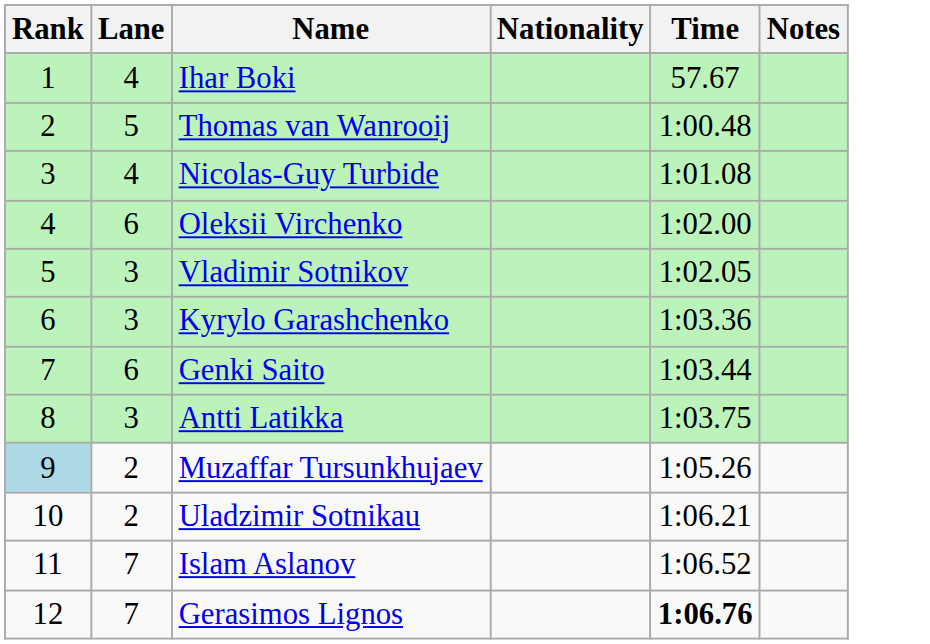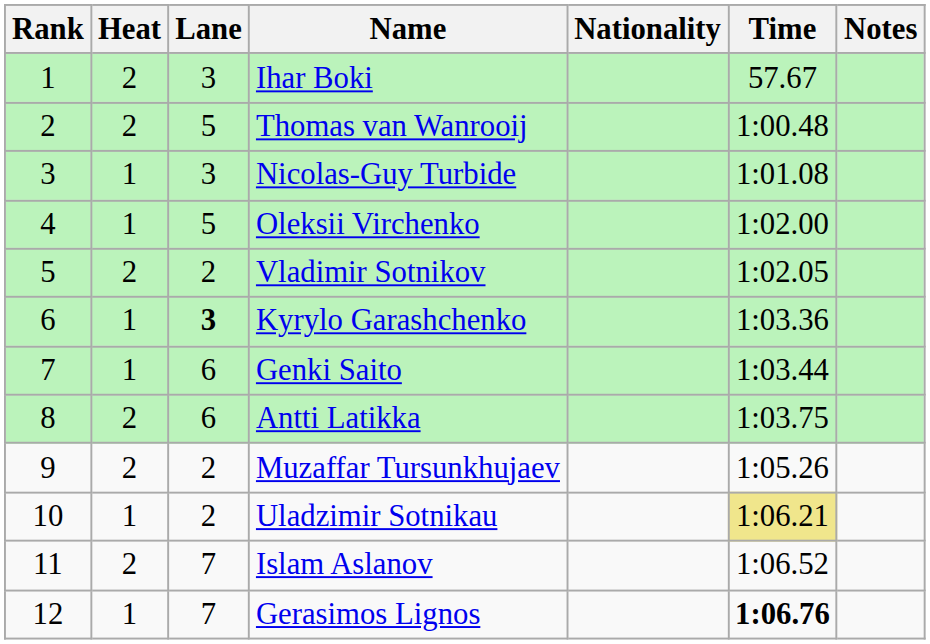 <table class="wikitable sortable" style="text-align:center">
 <tr>
 <th>Rank</th>
+<th>Heat</th>
 <th>Lane</th>
 <th>Name</th>
 <th>Nationality</th>
 <th>Time</th>
 <th>Notes</th>
 </tr>
 <tr bgcolor=bbf3bb>
 <td>1</td>
-<td>4</td>
+<td>2</td>
+<td>3</td>
 <td align=left><a href='#'>Ihar Boki</a></td>
 <td align=left></td>
 <td>57.67</td>
 <td></td>
 </tr>
 <tr bgcolor=bbf3bb>
+<td>2</td>
 <td>2</td>
 <td>5</td>
 <td align=left><a href='#'>Thomas van Wanrooij</a></td>
 <td align=left></td>
 <td>1:00.48</td>
 <td></td>
 </tr>
 <tr bgcolor=bbf3bb>
 <td>3</td>
-<td>4</td>
+<td>1</td>
+<td>3</td>
 <td align=left><a href='#'>Nicolas-Guy Turbide</a></td>
 <td align=left></td>
 <td>1:01.08</td>
 <td></td>
 </tr>
 <tr bgcolor=bbf3bb>
 <td>4</td>
-<td>6</td>
+<td>1</td>
+<td>5</td>
 <td align=left><a href='#'>Oleksii Virchenko</a></td>
 <td align=left></td>
 <td>1:02.00</td>
 <td></td>
 </tr>
 <tr bgcolor=bbf3bb>
 <td>5</td>
-<td>3</td>
+<td>2</td>
+<td>2</td>
 <td align=left><a href='#'>Vladimir Sotnikov</a></td>
 <td align=left></td>
 <td>1:02.05</td>
 <td></td>
 </tr>
 <tr bgcolor=bbf3bb>
 <td>6</td>
-<td>3</td>
+<td>1</td>
+<td><strong>3</strong></td>
 <td align=left><a href='#'>Kyrylo Garashchenko</a></td>
 <td align=left></td>
 <td>1:03.36</td>
 <td></td>
 </tr>
 <tr bgcolor=bbf3bb>
 <td>7</td>
+<td>1</td>
 <td>6</td>
 <td align=left><a href='#'>Genki Saito</a></td>
 <td align=left></td>
 <td>1:03.44</td>
 <td></td>
 </tr>
 <tr bgcolor=bbf3bb>
 <td>8</td>
-<td>3</td>
+<td>2</td>
+<td>6</td>
 <td align=left><a href='#'>Antti Latikka</a></td>
 <td align=left></td>
 <td>1:03.75</td>
 <td></td>
 </tr>
 <tr>
-<td style="background: lightblue;">9</td>
+<td>9</td>
+<td>2</td>
 <td>2</td>
 <td align=left><a href='#'>Muzaffar Tursunkhujaev</a></td>
 <td align=left></td>
 <td>1:05.26</td>
 <td></td>
 </tr>
 <tr>
 <td>10</td>
+<td>1</td>
 <td>2</td>
 <td align=left><a href='#'>Uladzimir Sotnikau</a></td>
 <td align=left></td>
-<td>1:06.21</td>
+<td style="background: khaki;">1:06.21</td>
 <td></td>
 </tr>
 <tr>
 <td>11</td>
+<td>2</td>
 <td>7</td>
 <td align=left><a href='#'>Islam Aslanov</a></td>
 <td align=left></td>
 <td>1:06.52</td>
 <td></td>
 </tr>
 <tr>
 <td>12</td>
+<td>1</td>
 <td>7</td>
 <td align=left><a href='#'>Gerasimos Lignos</a></td>
 <td align=left></td>
 <td><strong>1:06.76</strong></td>
 <td></td>
 </tr>
 </table>
